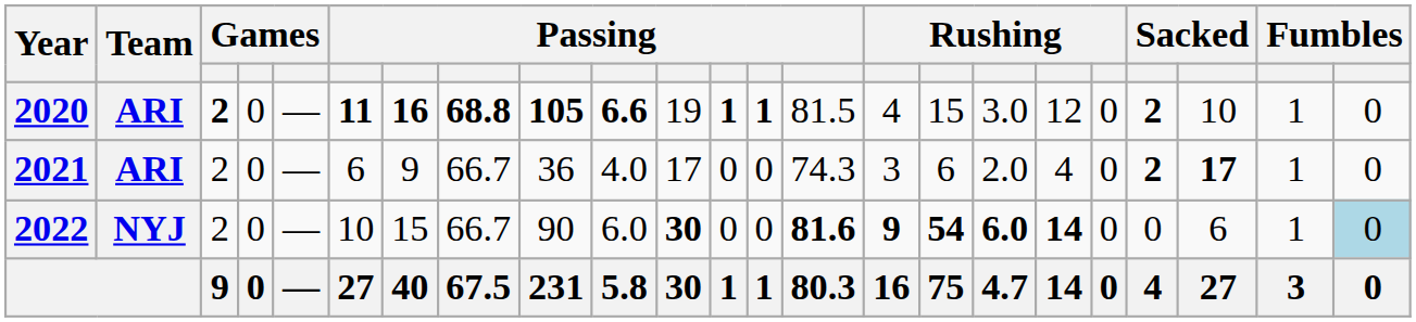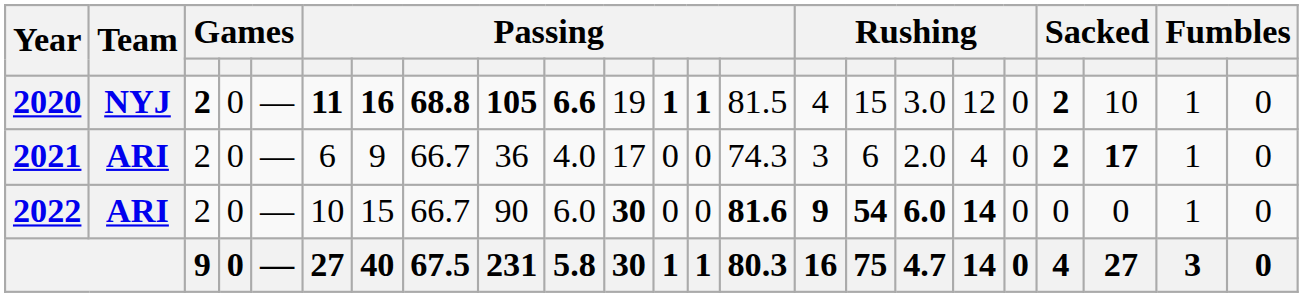 <table class="wikitable" style="text-align:center;">
 <tr>
 <th rowspan="2">Year</th>
 <th rowspan="2">Team</th>
 <th colspan="3">Games</th>
 <th colspan="9">Passing</th>
 <th colspan="5">Rushing</th>
 <th colspan="2">Sacked</th>
 <th colspan="2">Fumbles</th>
 </tr>
 <tr>
 <th></th>
 <th></th>
 <th></th>
 <th></th>
 <th></th>
 <th></th>
 <th></th>
 <th></th>
 <th></th>
 <th></th>
 <th></th>
 <th></th>
 <th></th>
 <th></th>
 <th></th>
 <th></th>
 <th></th>
 <th></th>
 <th></th>
 <th></th>
 <th></th>
 </tr>
 <tr>
 <th><a href='#'>2020</a></th>
-<th><a href='#'>ARI</a></th>
+<th><a href='#'>NYJ</a></th>
 <td><strong>2</strong></td>
 <td>0</td>
 <td>—</td>
 <td><strong>11</strong></td>
 <td><strong>16</strong></td>
 <td><strong>68.8</strong></td>
 <td><strong>105</strong></td>
 <td><strong>6.6</strong></td>
 <td>19</td>
 <td><strong>1</strong></td>
 <td><strong>1</strong></td>
 <td>81.5</td>
 <td>4</td>
 <td>15</td>
 <td>3.0</td>
 <td>12</td>
 <td>0</td>
 <td><strong>2</strong></td>
 <td>10</td>
 <td>1</td>
 <td>0</td>
 </tr>
 <tr>
 <th><a href='#'>2021</a></th>
 <th><a href='#'>ARI</a></th>
 <td>2</td>
 <td>0</td>
 <td>—</td>
 <td>6</td>
 <td>9</td>
 <td>66.7</td>
 <td>36</td>
 <td>4.0</td>
 <td>17</td>
 <td>0</td>
 <td>0</td>
 <td>74.3</td>
 <td>3</td>
 <td>6</td>
 <td>2.0</td>
 <td>4</td>
 <td>0</td>
 <td><strong>2</strong></td>
 <td><strong>17</strong></td>
 <td>1</td>
 <td>0</td>
 </tr>
 <tr>
 <th><a href='#'>2022</a></th>
-<th><a href='#'>NYJ</a></th>
+<th><a href='#'>ARI</a></th>
 <td>2</td>
 <td>0</td>
 <td>—</td>
 <td>10</td>
 <td>15</td>
 <td>66.7</td>
 <td>90</td>
 <td>6.0</td>
 <td><strong>30</strong></td>
 <td>0</td>
 <td>0</td>
 <td><strong>81.6</strong></td>
 <td><strong>9</strong></td>
 <td><strong>54</strong></td>
 <td><strong>6.0</strong></td>
 <td><strong>14</strong></td>
 <td>0</td>
 <td>0</td>
-<td>6</td>
+<td>0</td>
 <td>1</td>
-<td style="background: lightblue;">0</td>
+<td>0</td>
 </tr>
 <tr>
 <th colspan="2"></th>
 <th>9</th>
 <th>0</th>
 <th>—</th>
 <th>27</th>
 <th>40</th>
 <th>67.5</th>
 <th>231</th>
 <th>5.8</th>
 <th>30</th>
 <th>1</th>
 <th>1</th>
 <th>80.3</th>
 <th>16</th>
 <th>75</th>
 <th>4.7</th>
 <th>14</th>
 <th>0</th>
 <th>4</th>
 <th>27</th>
 <th>3</th>
 <th>0</th>
 </tr>
 </table>
